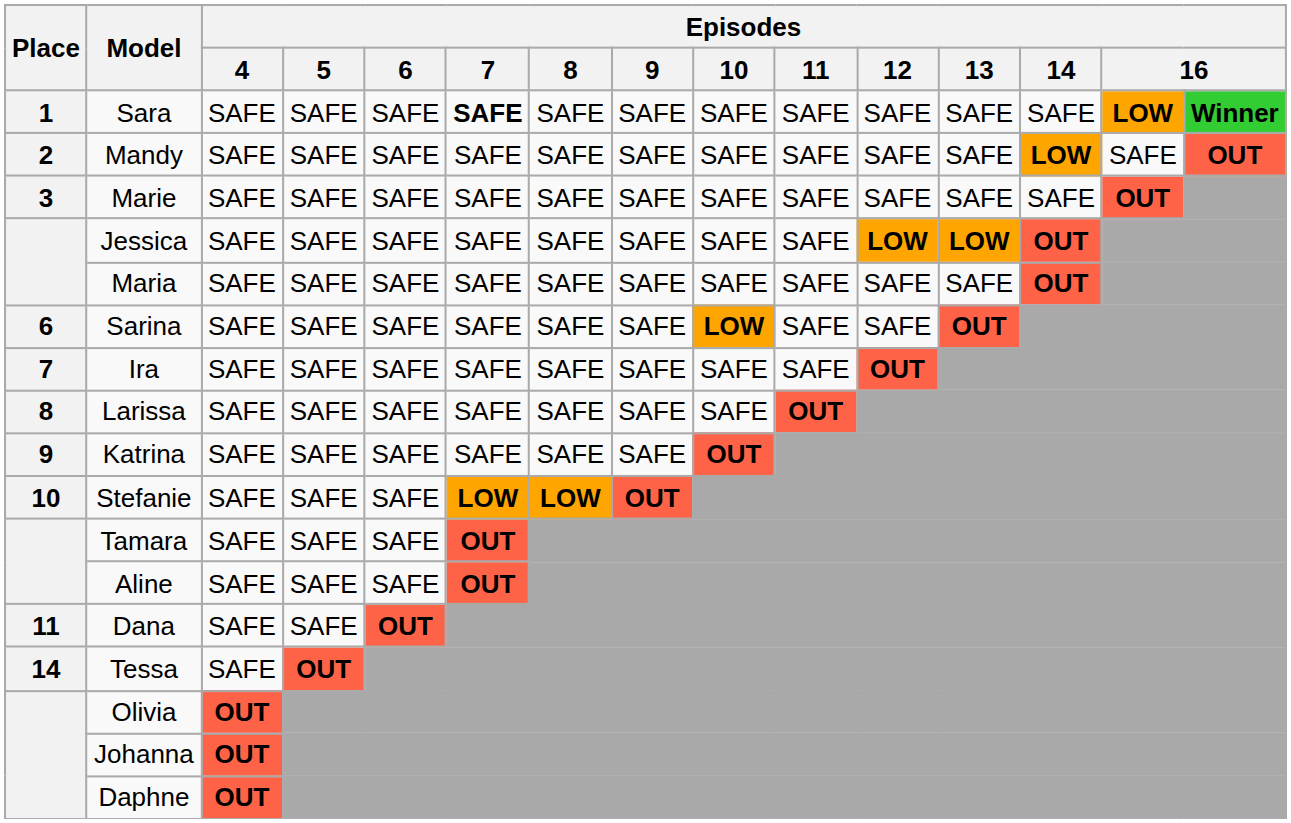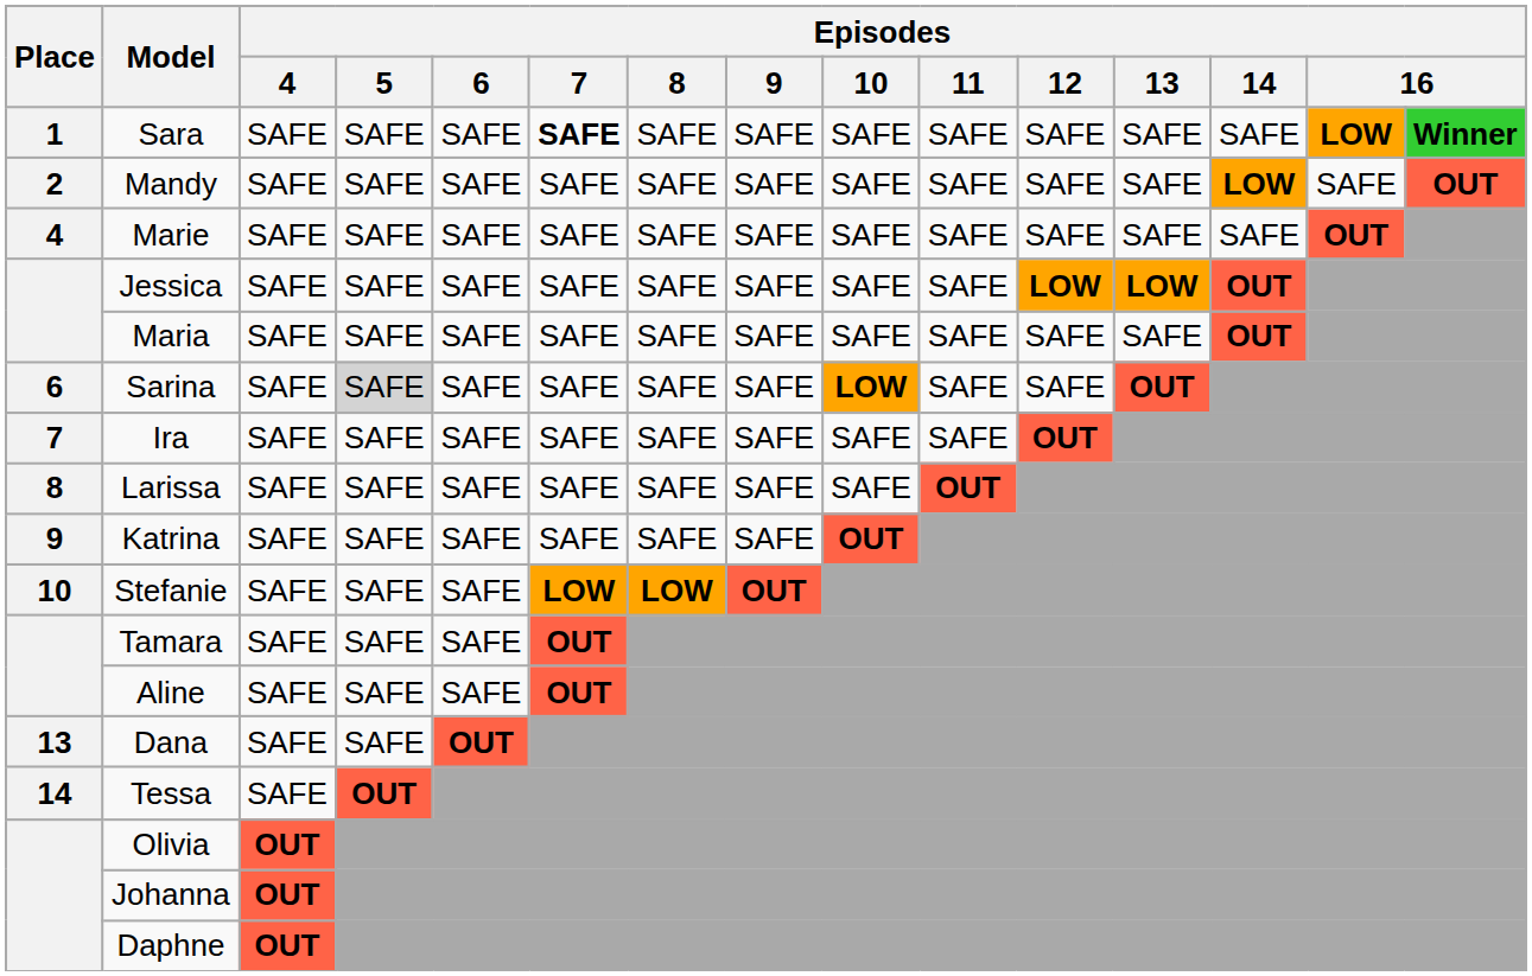 <table class="wikitable" style="width:50%; text-align:center; font-size:80%;">
 <tr>
 <th rowspan="2">Place</th>
 <th rowspan="2">Model</th>
 <th colspan="14">Episodes</th>
 </tr>
 <tr>
 <th>4</th>
 <th>5</th>
 <th>6</th>
 <th>7</th>
 <th>8</th>
 <th>9</th>
 <th>10</th>
 <th>11</th>
 <th>12</th>
 <th>13</th>
 <th>14</th>
 <th colspan="2">16</th>
 </tr>
 <tr>
 <th>1</th>
 <td>Sara</td>
 <td>SAFE</td>
 <td>SAFE</td>
 <td>SAFE</td>
 <td><strong>SAFE</strong></td>
 <td>SAFE</td>
 <td>SAFE</td>
 <td>SAFE</td>
 <td>SAFE</td>
 <td>SAFE</td>
 <td>SAFE</td>
 <td>SAFE</td>
 <td style="background:orange"><strong>LOW</strong></td>
 <td style="background:limegreen"><strong>Winner</strong></td>
 </tr>
 <tr>
 <th>2</th>
 <td>Mandy</td>
 <td>SAFE</td>
 <td>SAFE</td>
 <td>SAFE</td>
 <td>SAFE</td>
 <td>SAFE</td>
 <td>SAFE</td>
 <td>SAFE</td>
 <td>SAFE</td>
 <td>SAFE</td>
 <td>SAFE</td>
 <td style="background:orange"><strong>LOW</strong></td>
 <td>SAFE</td>
 <td style="background:tomato"><strong>OUT</strong></td>
 </tr>
 <tr>
-<th>3</th>
+<th>4</th>
 <td>Marie</td>
 <td>SAFE</td>
 <td>SAFE</td>
 <td>SAFE</td>
 <td>SAFE</td>
 <td>SAFE</td>
 <td>SAFE</td>
 <td>SAFE</td>
 <td>SAFE</td>
 <td>SAFE</td>
 <td>SAFE</td>
 <td>SAFE</td>
 <td style="background:tomato"><strong>OUT</strong></td>
 <td style="background:darkgray"></td>
 </tr>
 <tr>
 <th rowspan="2"></th>
 <td>Jessica</td>
 <td>SAFE</td>
 <td>SAFE</td>
 <td>SAFE</td>
 <td>SAFE</td>
 <td>SAFE</td>
 <td>SAFE</td>
 <td>SAFE</td>
 <td>SAFE</td>
 <td style="background:orange"><strong>LOW</strong></td>
 <td style="background:orange"><strong>LOW</strong></td>
 <td style="background:tomato"><strong>OUT</strong></td>
 <td colspan="2" style="background:darkgray"></td>
 </tr>
 <tr>
 <td>Maria</td>
 <td>SAFE</td>
 <td>SAFE</td>
 <td>SAFE</td>
 <td>SAFE</td>
 <td>SAFE</td>
 <td>SAFE</td>
 <td>SAFE</td>
 <td>SAFE</td>
 <td>SAFE</td>
 <td>SAFE</td>
 <td style="background:tomato"><strong>OUT</strong></td>
 <td colspan="3" style="background:darkgray"></td>
 </tr>
 <tr>
 <th>6</th>
 <td>Sarina</td>
 <td>SAFE</td>
-<td>SAFE</td>
+<td style="background: lightgrey;">SAFE</td>
 <td>SAFE</td>
 <td>SAFE</td>
 <td>SAFE</td>
 <td>SAFE</td>
 <td style="background:orange"><strong>LOW</strong></td>
 <td>SAFE</td>
 <td>SAFE</td>
 <td style="background:tomato"><strong>OUT</strong></td>
 <td colspan="5" style="background:darkgray"></td>
 </tr>
 <tr>
 <th>7</th>
 <td>Ira</td>
 <td>SAFE</td>
 <td>SAFE</td>
 <td>SAFE</td>
 <td>SAFE</td>
 <td>SAFE</td>
 <td>SAFE</td>
 <td>SAFE</td>
 <td>SAFE</td>
 <td style="background:tomato"><strong>OUT</strong></td>
 <td colspan="5" style="background:darkgray"></td>
 </tr>
 <tr>
 <th>8</th>
 <td>Larissa</td>
 <td>SAFE</td>
 <td>SAFE</td>
 <td>SAFE</td>
 <td>SAFE</td>
 <td>SAFE</td>
 <td>SAFE</td>
 <td>SAFE</td>
 <td style="background:tomato"><strong>OUT</strong></td>
 <td colspan="6" style="background:darkgray"></td>
 </tr>
 <tr>
 <th>9</th>
 <td>Katrina</td>
 <td>SAFE</td>
 <td>SAFE</td>
 <td>SAFE</td>
 <td>SAFE</td>
 <td>SAFE</td>
 <td>SAFE</td>
 <td style="background:tomato"><strong>OUT</strong></td>
 <td colspan="7" style="background:darkgray"></td>
 </tr>
 <tr>
 <th>10</th>
 <td>Stefanie</td>
 <td>SAFE</td>
 <td>SAFE</td>
 <td>SAFE</td>
 <td style="background:orange"><strong>LOW</strong></td>
 <td style="background:orange"><strong>LOW</strong></td>
 <td style="background:tomato"><strong>OUT</strong></td>
 <td colspan="8" style="background:darkgray"></td>
 </tr>
 <tr>
 <th rowspan="2"></th>
 <td>Tamara</td>
 <td>SAFE</td>
 <td>SAFE</td>
 <td>SAFE</td>
 <td style="background:tomato"><strong>OUT</strong></td>
 <td colspan="10" style="background:darkgray"></td>
 </tr>
 <tr>
 <td>Aline</td>
 <td>SAFE</td>
 <td>SAFE</td>
 <td>SAFE</td>
 <td style="background:tomato"><strong>OUT</strong></td>
 <td colspan="10" style="background:darkgray"></td>
 </tr>
 <tr>
-<th>11</th>
+<th>13</th>
 <td>Dana</td>
 <td>SAFE</td>
 <td>SAFE</td>
 <td style="background:tomato"><strong>OUT</strong></td>
 <td colspan="13" style="background:darkgray"></td>
 </tr>
 <tr>
 <th>14</th>
 <td>Tessa</td>
 <td>SAFE</td>
 <td style="background:tomato"><strong>OUT</strong></td>
 <td colspan="13" style="background:darkgray"></td>
 </tr>
 <tr>
 <th rowspan="3"></th>
 <td>Olivia</td>
 <td style="background:tomato"><strong>OUT</strong></td>
 <td colspan="13" style="background:darkgray"></td>
 </tr>
 <tr>
 <td>Johanna</td>
 <td style="background:tomato"><strong>OUT</strong></td>
 <td colspan="13" style="background:darkgray"></td>
 </tr>
 <tr>
 <td>Daphne</td>
 <td style="background:tomato"><strong>OUT</strong></td>
 <td colspan="13" style="background:darkgray"></td>
 </tr>
 </table>
